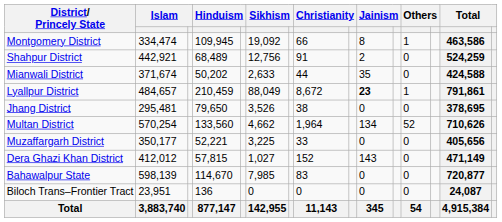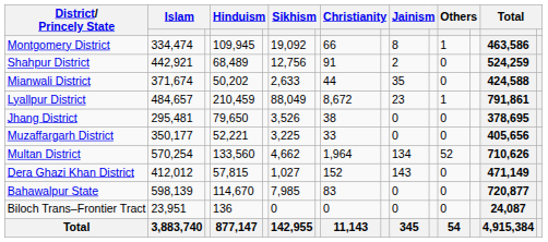 <table class="wikitable sortable">
 <tr>
 <th rowspan="2"><a href='#'>District</a>/<br><a href='#'>Princely State</a></th>
 <th colspan="2"><a href='#'>Islam</a> </th>
 <th colspan="2"><a href='#'>Hinduism</a> </th>
 <th colspan="2"><a href='#'>Sikhism</a> </th>
 <th colspan="2"><a href='#'>Christianity</a> </th>
 <th colspan="2"><a href='#'>Jainism</a> </th>
 <th colspan="2">Others</th>
 <th colspan="2">Total</th>
 </tr>
 <tr>
 <th><a href='#'></a></th>
 <th></th>
 <th></th>
 <th></th>
 <th></th>
 <th></th>
 <th></th>
 <th></th>
 <th></th>
 <th></th>
 <th></th>
 <th></th>
 <th></th>
 <th></th>
 </tr>
 <tr>
 <td><a href='#'>Montgomery District</a></td>
 <td>334,474</td>
 <td></td>
 <td>109,945</td>
 <td></td>
 <td>19,092</td>
 <td></td>
 <td>66</td>
 <td></td>
 <td>8</td>
 <td></td>
 <td>1</td>
 <td></td>
 <th>463,586</th>
 <th></th>
 </tr>
 <tr>
 <td><a href='#'>Shahpur District</a></td>
 <td>442,921</td>
 <td></td>
 <td>68,489</td>
 <td></td>
 <td>12,756</td>
 <td></td>
 <td>91</td>
 <td></td>
 <td>2</td>
 <td></td>
 <td>0</td>
 <td></td>
 <th>524,259</th>
 <th></th>
 </tr>
 <tr>
 <td><a href='#'>Mianwali District</a></td>
 <td>371,674</td>
 <td></td>
 <td>50,202</td>
 <td></td>
 <td>2,633</td>
 <td></td>
 <td>44</td>
 <td></td>
 <td>35</td>
 <td></td>
 <td>0</td>
 <td></td>
 <th>424,588</th>
 <th></th>
 </tr>
 <tr>
 <td><a href='#'>Lyallpur District</a></td>
 <td>484,657</td>
 <td></td>
 <td>210,459</td>
 <td></td>
 <td>88,049</td>
 <td></td>
 <td>8,672</td>
 <td></td>
-<td><strong>23</strong></td>
+<td>23</td>
 <td></td>
 <td>1</td>
 <td></td>
 <th>791,861</th>
 <th></th>
 </tr>
 <tr>
 <td><a href='#'>Jhang District</a></td>
 <td>295,481</td>
 <td></td>
 <td>79,650</td>
 <td></td>
 <td>3,526</td>
 <td></td>
 <td>38</td>
 <td></td>
 <td>0</td>
 <td></td>
 <td>0</td>
 <td></td>
 <th>378,695</th>
 <th></th>
 </tr>
 <tr>
+<td><a href='#'>Muzaffargarh District</a></td>
+<td>350,177</td>
+<td></td>
+<td>52,221</td>
+<td></td>
+<td>3,225</td>
+<td></td>
+<td>33</td>
+<td></td>
+<td>0</td>
+<td></td>
+<td>0</td>
+<td></td>
+<th>405,656</th>
+<th></th>
+</tr>
+<tr>
 <td><a href='#'>Multan District</a></td>
 <td>570,254</td>
 <td></td>
 <td>133,560</td>
 <td></td>
 <td>4,662</td>
 <td></td>
 <td>1,964</td>
 <td></td>
 <td>134</td>
 <td></td>
 <td>52</td>
 <td></td>
 <th>710,626</th>
-<th></th>
-</tr>
-<tr>
-<td><a href='#'>Muzaffargarh District</a></td>
-<td>350,177</td>
-<td></td>
-<td>52,221</td>
-<td></td>
-<td>3,225</td>
-<td></td>
-<td>33</td>
-<td></td>
-<td>0</td>
-<td></td>
-<td>0</td>
-<td></td>
-<th>405,656</th>
 <th></th>
 </tr>
 <tr>
 <td><a href='#'>Dera Ghazi Khan District</a></td>
 <td>412,012</td>
 <td></td>
 <td>57,815</td>
 <td></td>
 <td>1,027</td>
 <td></td>
 <td>152</td>
 <td></td>
 <td>143</td>
 <td></td>
 <td>0</td>
 <td></td>
 <th>471,149</th>
 <th></th>
 </tr>
 <tr>
 <td><a href='#'>Bahawalpur State</a></td>
 <td>598,139</td>
 <td></td>
 <td>114,670</td>
 <td></td>
 <td>7,985</td>
 <td></td>
 <td>83</td>
 <td></td>
 <td>0</td>
 <td></td>
 <td>0</td>
 <td></td>
 <th>720,877</th>
 <th></th>
 </tr>
 <tr>
 <td>Biloch Trans–Frontier Tract</td>
 <td>23,951</td>
 <td></td>
 <td>136</td>
 <td></td>
 <td>0</td>
 <td></td>
 <td>0</td>
 <td></td>
 <td>0</td>
 <td></td>
 <td>0</td>
 <td></td>
 <th>24,087</th>
 <th></th>
 </tr>
 <tr>
 <th>Total</th>
 <th>3,883,740</th>
 <th></th>
 <th>877,147</th>
 <th></th>
 <th>142,955</th>
 <th></th>
 <th>11,143</th>
 <th></th>
 <th>345</th>
 <th></th>
 <th>54</th>
 <th></th>
 <th>4,915,384</th>
 <th></th>
 </tr>
 </table>
